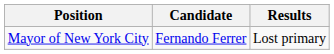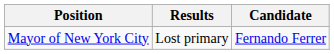 <table class="wikitable sortable">
 <tr>
 <th bgcolor="teal">Position</th>
+<th>Results</th>
 <th bgcolor="teal"><span>Candidate</span></th>
-<th>Results</th>
 </tr>
 <tr>
 <td> <a href='#'>Mayor of New York City</a></td>
+<td> Lost primary</td>
 <td><a href='#'>Fernando Ferrer</a></td>
-<td> Lost primary</td>
 </tr>
 </table>
